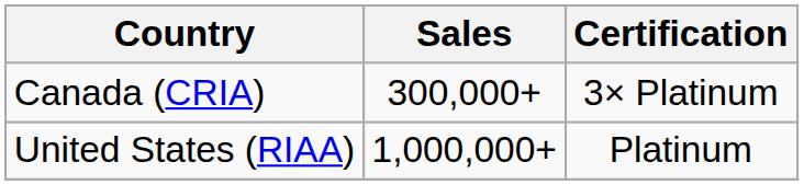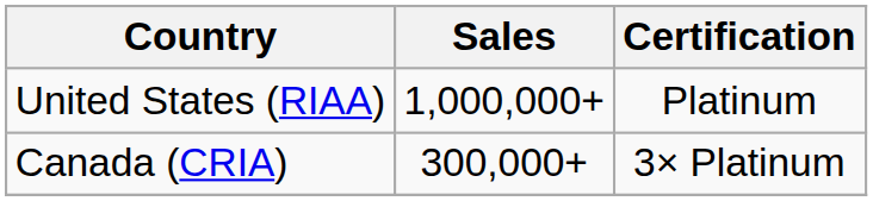 <table class="wikitable sortable">
 <tr>
 <th>Country</th>
 <th align="center">Sales</th>
 <th align="center">Certification</th>
 </tr>
 <tr>
+<td>United States (<a href='#'>RIAA</a>)</td>
+<td align="center">1,000,000+</td>
+<td align="center">Platinum</td>
+</tr>
+<tr>
 <td>Canada (<a href='#'>CRIA</a>)</td>
 <td align="center">300,000+</td>
 <td align="center">3× Platinum</td>
 </tr>
 <tr>
-<td>United States (<a href='#'>RIAA</a>)</td>
-<td align="center">1,000,000+</td>
-<td align="center">Platinum</td>
-</tr>
-<tr>
 </tr>
 </table>
